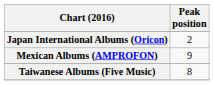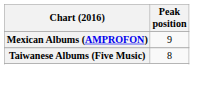 <table class="wikitable sortable plainrowheaders" style="text-align:center">
 <tr>
 <th scope="col">Chart (2016)</th>
 <th scope="col">Peak<br>position</th>
 </tr>
 <tr>
 </tr>
 <tr>
 </tr>
 <tr>
 </tr>
 <tr>
 </tr>
 <tr>
 </tr>
 <tr>
 </tr>
 <tr>
 </tr>
 <tr>
 </tr>
 <tr>
 </tr>
 <tr>
 </tr>
 <tr>
 </tr>
 <tr>
 </tr>
 <tr>
-<th scope="row">Japan International Albums (<a href='#'>Oricon</a>)</th>
-<td>2</td>
-</tr>
-<tr>
 <th scope="row">Mexican Albums (<a href='#'>AMPROFON</a>)</th>
 <td>9</td>
 </tr>
 <tr>
 </tr>
 <tr>
 </tr>
 <tr>
 </tr>
 <tr>
 </tr>
 <tr>
 </tr>
 <tr>
 </tr>
 <tr>
 </tr>
 <tr>
 <th scope="row">Taiwanese Albums (Five Music)</th>
 <td>8</td>
 </tr>
 <tr>
 </tr>
 <tr>
 </tr>
 </table>
